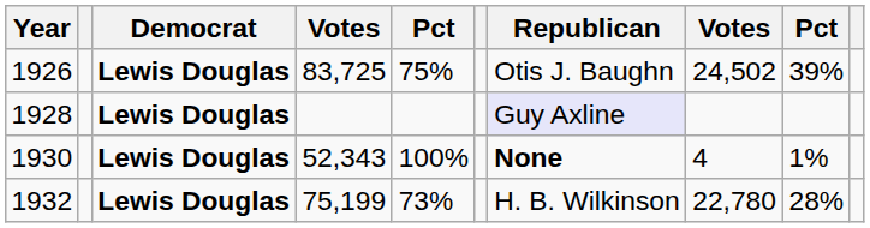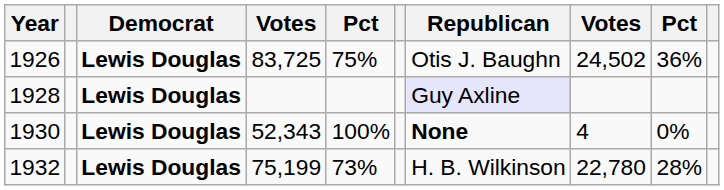 <table class="wikitable" style="margin:0.5em ; font-size:95%">
 <tr>
 <th>Year</th>
 <th></th>
 <th>Democrat</th>
 <th>Votes</th>
 <th>Pct</th>
 <th></th>
 <th>Republican</th>
 <th>Votes</th>
 <th>Pct</th>
 <th></th>
 </tr>
 <tr>
 <td>1926</td>
 <td></td>
 <td><strong>Lewis Douglas</strong></td>
 <td>83,725</td>
 <td>75%</td>
 <td></td>
 <td>Otis J. Baughn</td>
 <td>24,502</td>
-<td>39%</td>
+<td>36%</td>
 <td></td>
 </tr>
 <tr>
 <td>1928</td>
 <td></td>
 <td><strong>Lewis Douglas</strong></td>
 <td></td>
 <td></td>
 <td></td>
 <td style="background: lavender;">Guy Axline</td>
 <td></td>
 <td></td>
 <td></td>
 </tr>
 <tr>
 <td>1930</td>
 <td></td>
 <td><strong>Lewis Douglas</strong></td>
 <td>52,343</td>
 <td>100%</td>
 <td></td>
 <td><strong>None</strong></td>
 <td>4</td>
-<td>1%</td>
+<td>0%</td>
 <td></td>
 </tr>
 <tr>
 <td>1932</td>
 <td></td>
 <td><strong>Lewis Douglas</strong></td>
 <td>75,199</td>
 <td>73%</td>
 <td></td>
 <td>H. B. Wilkinson</td>
 <td>22,780</td>
 <td>28%</td>
 <td></td>
 </tr>
 </table>
